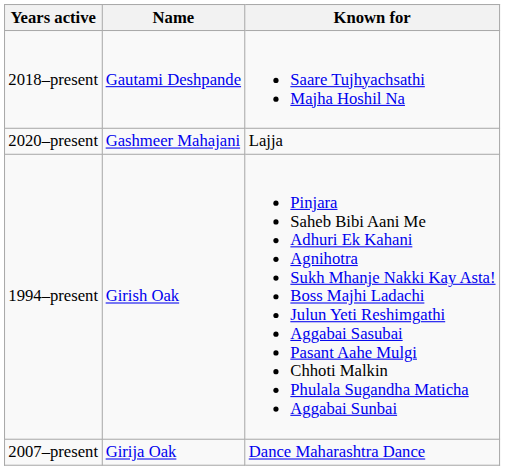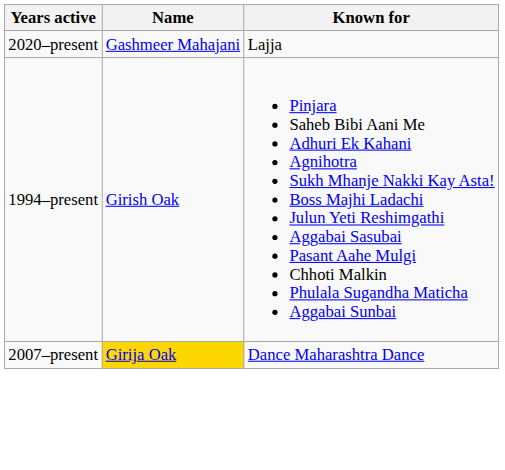 <table class="wikitable">
 <tr>
 <th>Years active</th>
 <th>Name</th>
 <th>Known for</th>
-</tr>
-<tr>
-<td>2018–present</td>
-<td><a href='#'>Gautami Deshpande</a></td>
-<td><br><ul><li><a href='#'>Saare Tujhyachsathi</a></li><li><a href='#'>Majha Hoshil Na</a></li></ul></td>
 </tr>
 <tr>
 <td>2020–present</td>
 <td><a href='#'>Gashmeer Mahajani</a></td>
 <td>Lajja</td>
 </tr>
 <tr>
 <td>1994–present</td>
 <td><a href='#'>Girish Oak</a></td>
 <td><br><ul><li><a href='#'>Pinjara</a></li><li>Saheb Bibi Aani Me</li><li><a href='#'>Adhuri Ek Kahani</a></li><li><a href='#'>Agnihotra</a></li><li><a href='#'>Sukh Mhanje Nakki Kay Asta!</a></li><li><a href='#'>Boss Majhi Ladachi</a></li><li><a href='#'>Julun Yeti Reshimgathi</a></li><li><a href='#'>Aggabai Sasubai</a></li><li><a href='#'>Pasant Aahe Mulgi</a></li><li>Chhoti Malkin</li><li><a href='#'>Phulala Sugandha Maticha</a></li><li><a href='#'>Aggabai Sunbai</a></li></ul></td>
 </tr>
 <tr>
 <td>2007–present</td>
-<td><a href='#'>Girija Oak</a></td>
+<td style="background: gold;"><a href='#'>Girija Oak</a></td>
 <td><a href='#'>Dance Maharashtra Dance</a></td>
 </tr>
 </table>
